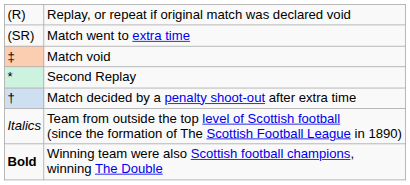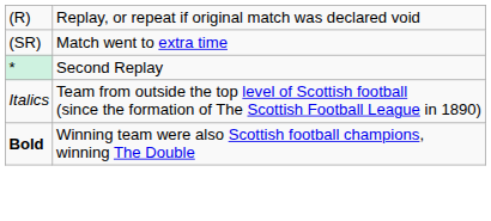 <table class="wikitable">
 <tr>
 <td>(R)</td>
 <td>Replay, or repeat if original match was declared void</td>
 </tr>
 <tr>
 <td>(SR)</td>
 <td>Match went to <a href='#'>extra time</a></td>
 </tr>
 <tr>
-<td bgcolor=#FBCEB1>‡</td>
-<td>Match void</td>
-</tr>
-<tr>
 <td bgcolor=#CEF2E0>*</td>
 <td>Second Replay</td>
-</tr>
-<tr>
-<td bgcolor=#cedff2>†</td>
-<td>Match decided by a <a href='#'>penalty shoot-out</a> after extra time</td>
 </tr>
 <tr>
 <td><em>Italics</em></td>
 <td>Team from outside the top <a href='#'>level of Scottish football</a><br>(since the formation of The <a href='#'>Scottish Football League</a> in 1890)</td>
 </tr>
 <tr>
 <td><strong>Bold</strong></td>
 <td>Winning team were also <a href='#'>Scottish football champions</a>,<br> winning <a href='#'>The Double</a></td>
 </tr>
 </table>
